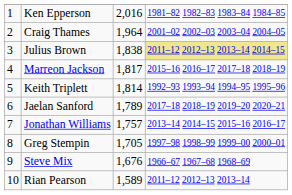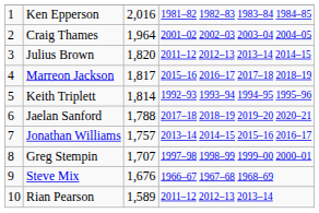 <table class="wikitable"92>
 <tr>
 </tr>
 <tr>
 <td>1</td>
 <td>Ken Epperson</td>
 <td>2,016</td>
 <td style="font-size:80%;"><a href='#'>1981–82</a> <a href='#'>1982–83</a> <a href='#'>1983–84</a> <a href='#'>1984–85</a></td>
 </tr>
 <tr>
 <td>2</td>
 <td>Craig Thames</td>
 <td>1,964</td>
 <td style="font-size:80%;"><a href='#'>2001–02</a> <a href='#'>2002–03</a> <a href='#'>2003–04</a> <a href='#'>2004–05</a></td>
 </tr>
 <tr>
 <td>3</td>
 <td>Julius Brown</td>
-<td>1,838</td>
-<td style="background: khaki; font-size:80%;"><a href='#'>2011–12</a> <a href='#'>2012–13</a> <a href='#'>2013–14</a> <a href='#'>2014–15</a></td>
+<td>1,820</td>
+<td style="font-size:80%;"><a href='#'>2011–12</a> <a href='#'>2012–13</a> <a href='#'>2013–14</a> <a href='#'>2014–15</a></td>
 </tr>
 <tr>
 <td>4</td>
 <td><a href='#'>Marreon Jackson</a></td>
 <td>1,817</td>
 <td style="font-size:80%;"><a href='#'>2015–16</a> <a href='#'>2016–17</a> <a href='#'>2017–18</a> <a href='#'>2018–19</a></td>
 </tr>
 <tr>
 <td>5</td>
 <td>Keith Triplett</td>
 <td>1,814</td>
 <td style="font-size:80%;"><a href='#'>1992–93</a> <a href='#'>1993–94</a> <a href='#'>1994–95</a> <a href='#'>1995–96</a></td>
 </tr>
 <tr>
 <td>6</td>
 <td>Jaelan Sanford</td>
-<td>1,789</td>
+<td>1,788</td>
 <td style="font-size:80%;"><a href='#'>2017–18</a> <a href='#'>2018–19</a> <a href='#'>2019–20</a> <a href='#'>2020–21</a></td>
 </tr>
 <tr>
 <td>7</td>
 <td><a href='#'>Jonathan Williams</a></td>
 <td>1,757</td>
 <td style="font-size:80%;"><a href='#'>2013–14</a> <a href='#'>2014–15</a> <a href='#'>2015–16</a> <a href='#'>2016–17</a></td>
 </tr>
 <tr>
 <td>8</td>
 <td>Greg Stempin</td>
-<td>1,705</td>
+<td>1,707</td>
 <td style="font-size:80%;"><a href='#'>1997–98</a> <a href='#'>1998–99</a> <a href='#'>1999–00</a> <a href='#'>2000–01</a></td>
 </tr>
 <tr>
 <td>9</td>
 <td><a href='#'>Steve Mix</a></td>
 <td>1,676</td>
 <td style="font-size:80%;"><a href='#'>1966–67</a> <a href='#'>1967–68</a> <a href='#'>1968–69</a></td>
 </tr>
 <tr>
 <td>10</td>
 <td>Rian Pearson</td>
 <td>1,589</td>
 <td style="font-size:80%;"><a href='#'>2011–12</a> <a href='#'>2012–13</a> <a href='#'>2013–14</a></td>
 </tr>
 </table>
